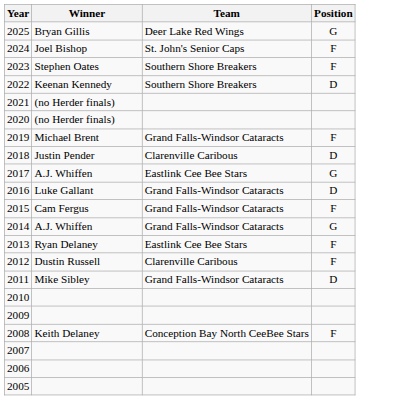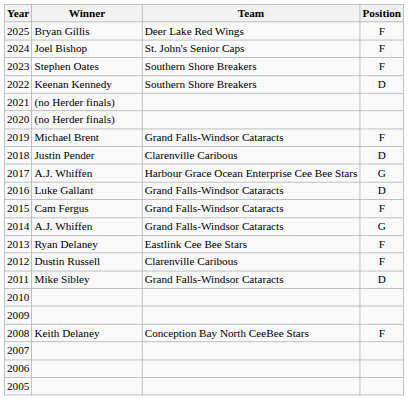 <table class="wikitable sortable plainrowheaders" style="text-align:center;">
 <tr>
 <th scope="col">Year</th>
 <th scope="col"width="150">Winner</th>
 <th scope="col">Team</th>
 <th scope="col">Position</th>
 </tr>
 <tr align="center">
 <td align="center">2025</td>
 <td align="left">Bryan Gillis</td>
 <td align="left">Deer Lake Red Wings</td>
-<td align="center">G</td>
+<td align="center">F</td>
 </tr>
 <tr align="center">
 <td align="center">2024</td>
 <td align="left">Joel Bishop</td>
 <td align="left">St. John's Senior Caps</td>
 <td align="center">F</td>
 </tr>
 <tr align="center">
 <td align="center">2023</td>
 <td align="left">Stephen Oates</td>
 <td align="left">Southern Shore Breakers</td>
 <td align="center">F</td>
 </tr>
 <tr align="center">
 <td align="center">2022</td>
 <td align="left">Keenan Kennedy</td>
 <td align="left">Southern Shore Breakers</td>
 <td align="center">D</td>
 </tr>
 <tr align="center">
 <td align="center">2021</td>
 <td align="left">(no Herder finals)</td>
 <td align="left"></td>
 <td align="center"></td>
 </tr>
 <tr align="center">
 <td align="center">2020</td>
 <td align="left">(no Herder finals)</td>
 <td align="left"></td>
 <td align="center"></td>
 </tr>
 <tr align="center">
 <td align="center">2019</td>
 <td align="left">Michael Brent</td>
 <td align="left">Grand Falls-Windsor Cataracts</td>
 <td align="center">F</td>
 </tr>
 <tr align="center">
 <td align="center">2018</td>
 <td align="left">Justin Pender</td>
 <td align="left">Clarenville Caribous</td>
 <td align="center">D</td>
 </tr>
 <tr align="center">
 <td align="center">2017</td>
 <td align="left">A.J. Whiffen</td>
-<td align="left">Eastlink Cee Bee Stars</td>
+<td align="left">Harbour Grace Ocean Enterprise Cee Bee Stars</td>
 <td align="center">G</td>
 </tr>
 <tr align="center">
 <td align="center">2016</td>
 <td align="left">Luke Gallant</td>
 <td align="left">Grand Falls-Windsor Cataracts</td>
 <td align="center">D</td>
 </tr>
 <tr align="center">
 <td align="center">2015</td>
 <td align="left">Cam Fergus</td>
 <td align="left">Grand Falls-Windsor Cataracts</td>
 <td align="center">F</td>
 </tr>
 <tr align="center">
 <td align="center">2014</td>
 <td align="left">A.J. Whiffen</td>
 <td align="left">Grand Falls-Windsor Cataracts</td>
 <td align="center">G</td>
 </tr>
 <tr align="center">
 <td align="center">2013</td>
 <td align="left">Ryan Delaney</td>
 <td align="left">Eastlink Cee Bee Stars</td>
 <td align="center">F</td>
 </tr>
 <tr align="center">
 <td align="center">2012</td>
 <td align="left">Dustin Russell</td>
 <td align="left">Clarenville Caribous</td>
 <td align="center">F</td>
 </tr>
 <tr align="center">
 <td align="center">2011</td>
 <td align="left">Mike Sibley</td>
 <td align="left">Grand Falls-Windsor Cataracts</td>
 <td align="center">D</td>
 </tr>
 <tr align="center">
 <td align="center">2010</td>
 <td align="left"></td>
 <td align="left"></td>
 <td align="center"></td>
 </tr>
 <tr align="center">
 <td align="center">2009</td>
 <td align="left"></td>
 <td align="left"></td>
 <td align="center"></td>
 </tr>
 <tr align="center">
 <td align="center">2008</td>
 <td align="left">Keith Delaney</td>
 <td align="left">Conception Bay North CeeBee Stars</td>
 <td align="center">F</td>
 </tr>
 <tr align="center">
 <td align="center">2007</td>
 <td align="left"></td>
 <td align="left"></td>
 <td align="center"></td>
 </tr>
 <tr align="center">
 <td align="center">2006</td>
 <td align="left"></td>
 <td align="left"></td>
 <td align="center"></td>
 </tr>
 <tr align="center">
 <td align="center">2005</td>
 <td align="left"></td>
 <td align="left"></td>
 <td align="center"></td>
 </tr>
 </table>
